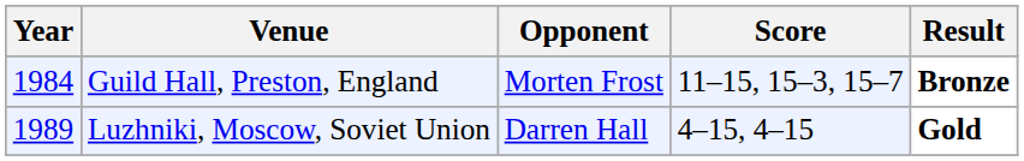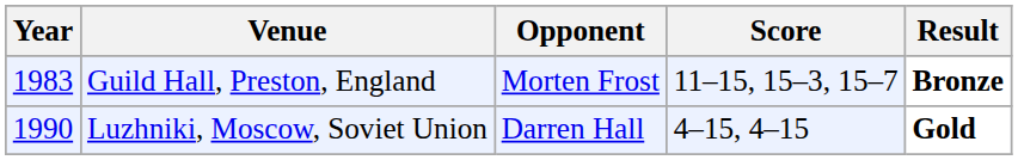 <table class="sortable wikitable" style="font-size: 90%;">
 <tr>
 <th>Year</th>
 <th>Venue</th>
 <th>Opponent</th>
 <th>Score</th>
 <th>Result</th>
 </tr>
 <tr style="background:#ECF2FF">
-<td align="center"><a href='#'>1984</a></td>
+<td align="center"><a href='#'>1983</a></td>
 <td align="left"><a href='#'>Guild Hall</a>, <a href='#'>Preston</a>, England</td>
 <td align="left"> <a href='#'>Morten Frost</a></td>
 <td align="left">11–15, 15–3, 15–7</td>
 <td style="text-align:left; background:white"> <strong>Bronze</strong></td>
 </tr>
 <tr style="background:#ECF2FF">
-<td align="center"><a href='#'>1989</a></td>
+<td align="center"><a href='#'>1990</a></td>
 <td align="left"><a href='#'>Luzhniki</a>, <a href='#'>Moscow</a>, Soviet Union</td>
 <td align="left"> <a href='#'>Darren Hall</a></td>
 <td align="left">4–15, 4–15</td>
 <td style="text-align:left; background:white"> <strong>Gold</strong></td>
 </tr>
 </table>
